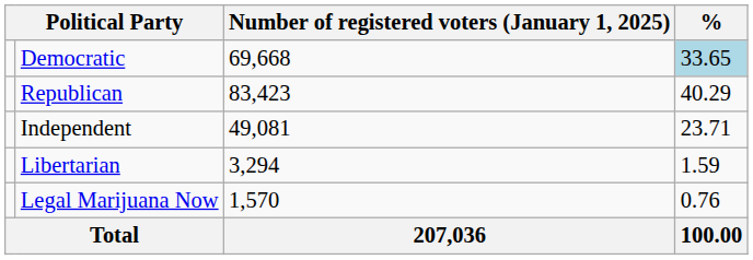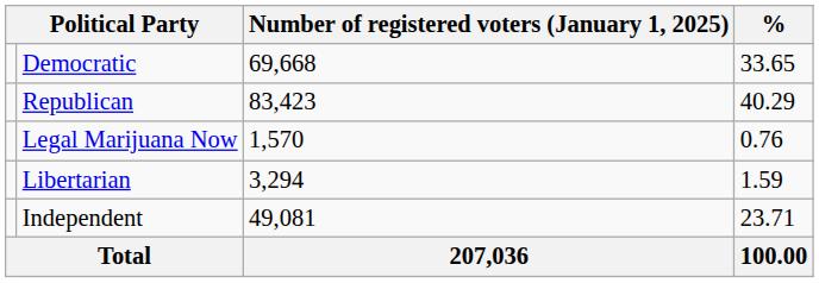 <table class="wikitable">
 <tr>
 <th colspan="2">Political Party</th>
 <th>Number of registered voters (January 1, 2025)</th>
 <th>%</th>
 </tr>
 <tr>
 <td></td>
 <td><a href='#'>Democratic</a></td>
 <td>69,668</td>
-<td style="background: lightblue;">33.65</td>
+<td>33.65</td>
 </tr>
 <tr>
 <td></td>
 <td><a href='#'>Republican</a></td>
 <td>83,423</td>
 <td>40.29</td>
 </tr>
 <tr>
 <td></td>
-<td>Independent</td>
-<td>49,081</td>
-<td>23.71</td>
+<td><a href='#'>Legal Marijuana Now</a></td>
+<td>1,570</td>
+<td>0.76</td>
 </tr>
 <tr>
 <td></td>
 <td><a href='#'>Libertarian</a></td>
 <td>3,294</td>
 <td>1.59</td>
 </tr>
 <tr>
 <td></td>
-<td><a href='#'>Legal Marijuana Now</a></td>
-<td>1,570</td>
-<td>0.76</td>
+<td>Independent</td>
+<td>49,081</td>
+<td>23.71</td>
 </tr>
 <tr>
 <th colspan="2">Total</th>
 <th>207,036</th>
 <th>100.00</th>
 </tr>
 </table>
